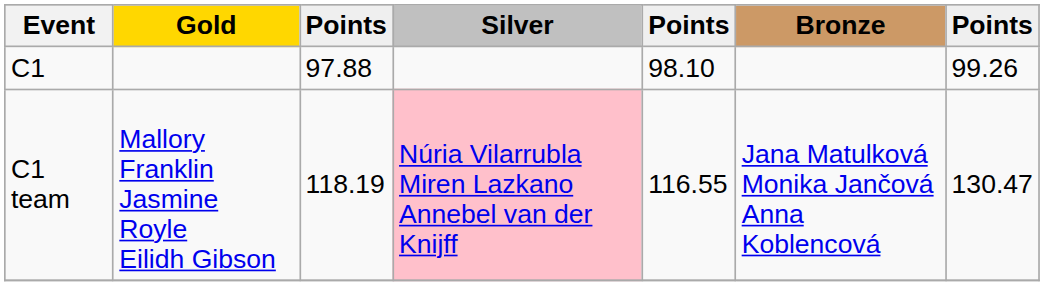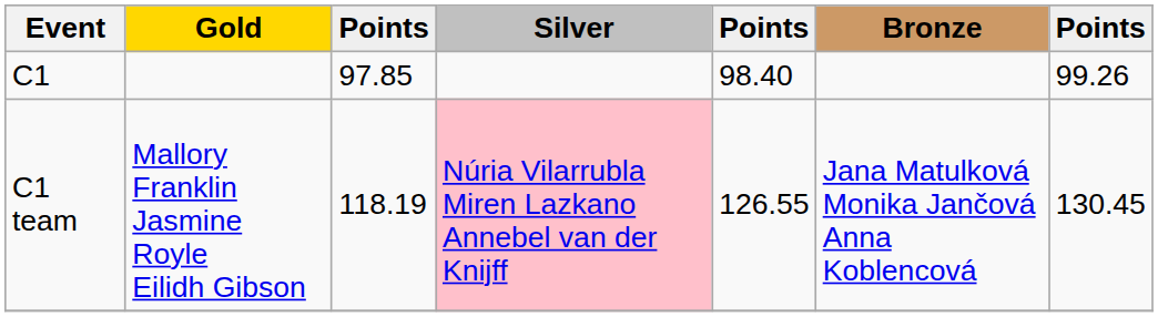 <table class="wikitable" width=100%>
 <tr>
 <th>Event</th>
 <td align=center bgcolor="gold"><strong>Gold</strong></td>
 <td align=center bgcolor="EFEFEF"><strong>Points</strong></td>
 <td align=center bgcolor="silver"><strong>Silver</strong></td>
 <td align=center bgcolor="EFEFEF"><strong>Points</strong></td>
 <td align=center bgcolor="CC9966"><strong>Bronze</strong></td>
 <td align=center bgcolor="EFEFEF"><strong>Points</strong></td>
 </tr>
 <tr>
 <td>C1 </td>
 <td></td>
-<td>97.88</td>
+<td>97.85</td>
 <td></td>
-<td>98.10</td>
+<td>98.40</td>
 <td></td>
 <td>99.26</td>
 </tr>
 <tr>
 <td>C1 team</td>
 <td><br><a href='#'>Mallory Franklin</a><br><a href='#'>Jasmine Royle</a><br><a href='#'>Eilidh Gibson</a></td>
 <td>118.19</td>
 <td style="background: pink;"><br><a href='#'>Núria Vilarrubla</a><br><a href='#'>Miren Lazkano</a><br><a href='#'>Annebel van der Knijff</a></td>
-<td>116.55</td>
+<td>126.55</td>
 <td><br><a href='#'>Jana Matulková</a><br><a href='#'>Monika Jančová</a><br><a href='#'>Anna Koblencová</a></td>
-<td>130.47</td>
+<td>130.45</td>
 </tr>
 <tr>
 </tr>
 </table>
